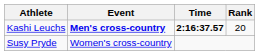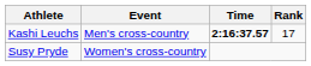 <table class=wikitable style=font-size:90%;text-align:center>
 <tr>
 <th>Athlete</th>
 <th>Event</th>
 <th>Time</th>
 <th>Rank</th>
 </tr>
 <tr>
 <td align=left><a href='#'>Kashi Leuchs</a></td>
-<td align=left><strong><a href='#'>Men's cross-country</a></strong></td>
+<td align=left><a href='#'>Men's cross-country</a></td>
 <td><strong>2:16:37.57</strong></td>
-<td>20</td>
+<td>17</td>
 </tr>
 <tr>
 <td align=left><a href='#'>Susy Pryde</a></td>
 <td align=left><a href='#'>Women's cross-country</a></td>
 <td colspan=2></td>
 </tr>
 </table>
